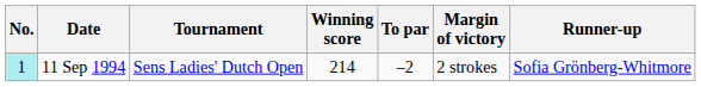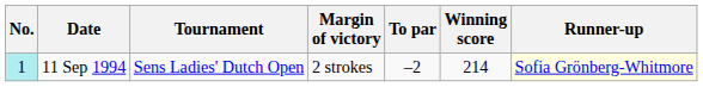 <table class="wikitable" style="font-size:95%;">
 <tr>
 <th>No.</th>
 <th>Date</th>
 <th>Tournament</th>
+<th>Margin<br>of victory</th>
+<th>To par</th>
 <th>Winning<br>score</th>
-<th>To par</th>
-<th>Margin<br>of victory</th>
 <th>Runner-up</th>
 </tr>
 <tr>
 <td align=center style="background: paleturquoise;">1</td>
 <td align=right>11 Sep <a href='#'>1994</a></td>
 <td><a href='#'>Sens Ladies' Dutch Open</a></td>
+<td>2 strokes</td>
+<td align=center>–2</td>
 <td align=center>214</td>
-<td align=center>–2</td>
-<td>2 strokes</td>
-<td> <a href='#'>Sofia Grönberg-Whitmore</a></td>
+<td style="background: lightyellow;"> <a href='#'>Sofia Grönberg-Whitmore</a></td>
 </tr>
 </table>
